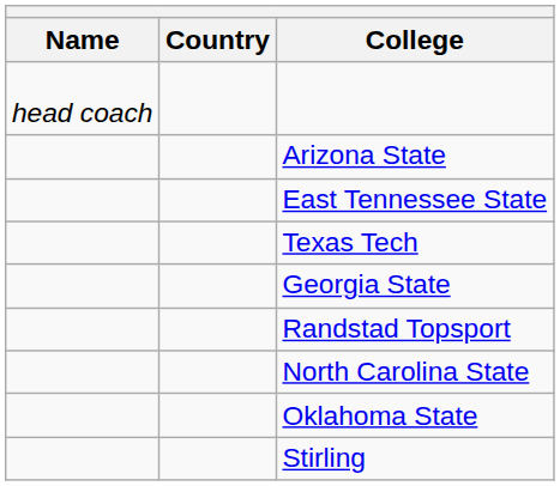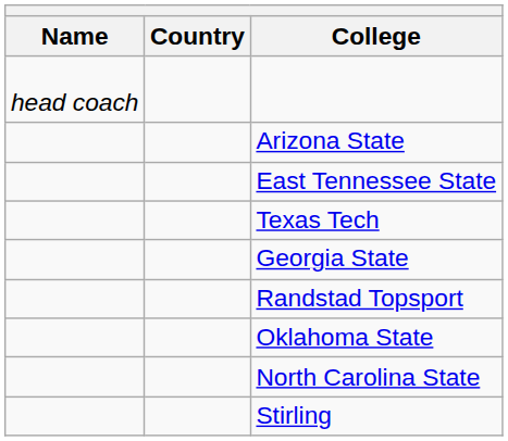 <table class="wikitable sortable">
 <tr>
 <th colspan=3></th>
 </tr>
 <tr>
 <th>Name</th>
 <th>Country</th>
 <th>College</th>
 </tr>
 <tr>
 <td><br><em>head coach</em></td>
 <td></td>
 <td></td>
 </tr>
 <tr>
 <td></td>
 <td></td>
 <td><a href='#'>Arizona State</a></td>
 </tr>
 <tr>
 <td></td>
 <td></td>
 <td><a href='#'>East Tennessee State</a></td>
 </tr>
 <tr>
 <td></td>
 <td></td>
 <td><a href='#'>Texas Tech</a></td>
 </tr>
 <tr>
 <td></td>
 <td></td>
 <td><a href='#'>Georgia State</a></td>
 </tr>
 <tr>
 <td></td>
 <td></td>
 <td><a href='#'>Randstad Topsport</a></td>
 </tr>
 <tr>
 <td></td>
 <td></td>
-<td><a href='#'>North Carolina State</a></td>
+<td><a href='#'>Oklahoma State</a></td>
 </tr>
 <tr>
 <td></td>
 <td></td>
-<td><a href='#'>Oklahoma State</a></td>
+<td><a href='#'>North Carolina State</a></td>
 </tr>
 <tr>
 <td></td>
 <td></td>
 <td><a href='#'>Stirling</a></td>
 </tr>
 </table>
